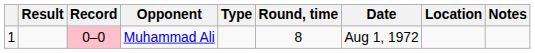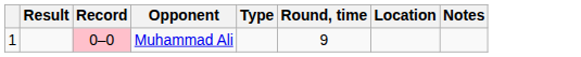 <table class="wikitable" style="text-align:center">
 <tr>
 <th></th>
 <th>Result</th>
 <th>Record</th>
 <th>Opponent</th>
 <th>Type</th>
 <th>Round, time</th>
-<th>Date</th>
 <th>Location</th>
 <th>Notes</th>
 </tr>
 <tr>
 <td>1</td>
 <td></td>
 <td style="background: pink;">0–0 </td>
 <td style="text-align:left;"> <a href='#'>Muhammad Ali</a></td>
 <td></td>
-<td>8</td>
-<td>Aug 1, 1972</td>
+<td>9</td>
 <td style="text-align:left;"> </td>
 <td style="text-align:left;"></td>
 </tr>
 </table>
